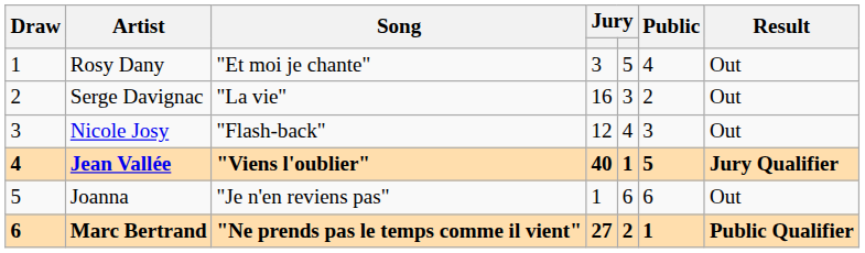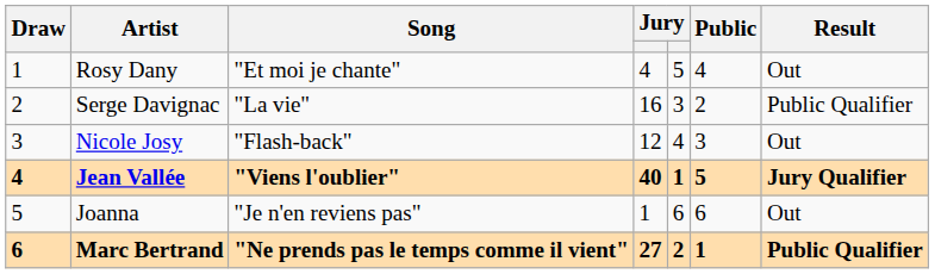 <table class="sortable wikitable" style="margin: 1em auto 1em auto; text-align:left">
 <tr>
 <th rowspan="2">Draw</th>
 <th rowspan="2">Artist</th>
 <th rowspan="2">Song</th>
 <th colspan="2">Jury</th>
 <th rowspan="2">Public</th>
 <th rowspan="2">Result</th>
 </tr>
 <tr>
 <th><small></small></th>
 <th><small></small></th>
 </tr>
 <tr>
 <td>1</td>
 <td>Rosy Dany</td>
 <td>"Et moi je chante"</td>
-<td>3</td>
+<td>4</td>
 <td>5</td>
 <td>4</td>
 <td>Out</td>
 </tr>
 <tr>
 <td>2</td>
 <td>Serge Davignac</td>
 <td>"La vie"</td>
 <td>16</td>
 <td>3</td>
 <td>2</td>
-<td>Out</td>
+<td>Public Qualifier</td>
 </tr>
 <tr>
 <td>3</td>
 <td><a href='#'>Nicole Josy</a></td>
 <td>"Flash-back"</td>
 <td>12</td>
 <td>4</td>
 <td>3</td>
 <td>Out</td>
 </tr>
 <tr style="font-weight:bold; background:navajowhite;">
 <td>4</td>
 <td><a href='#'>Jean Vallée</a></td>
 <td>"Viens l'oublier"</td>
 <td>40</td>
 <td>1</td>
 <td>5</td>
 <td>Jury Qualifier</td>
 </tr>
 <tr>
 <td>5</td>
 <td>Joanna</td>
 <td>"Je n'en reviens pas"</td>
 <td>1</td>
 <td>6</td>
 <td>6</td>
 <td>Out</td>
 </tr>
 <tr style="font-weight:bold; background:navajowhite;">
 <td>6</td>
 <td>Marc Bertrand</td>
 <td>"Ne prends pas le temps comme il vient"</td>
 <td>27</td>
 <td>2</td>
 <td>1</td>
 <td>Public Qualifier</td>
 </tr>
 </table>
